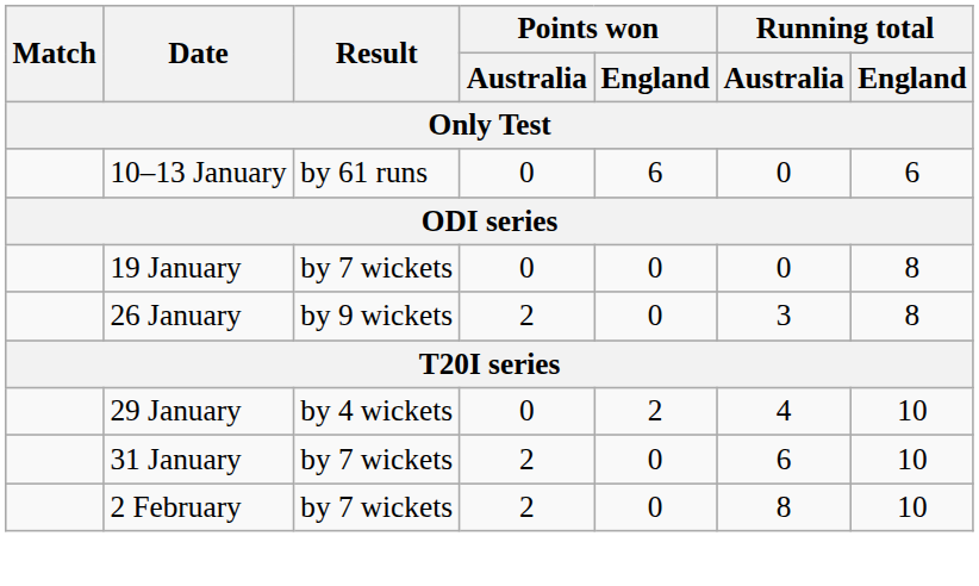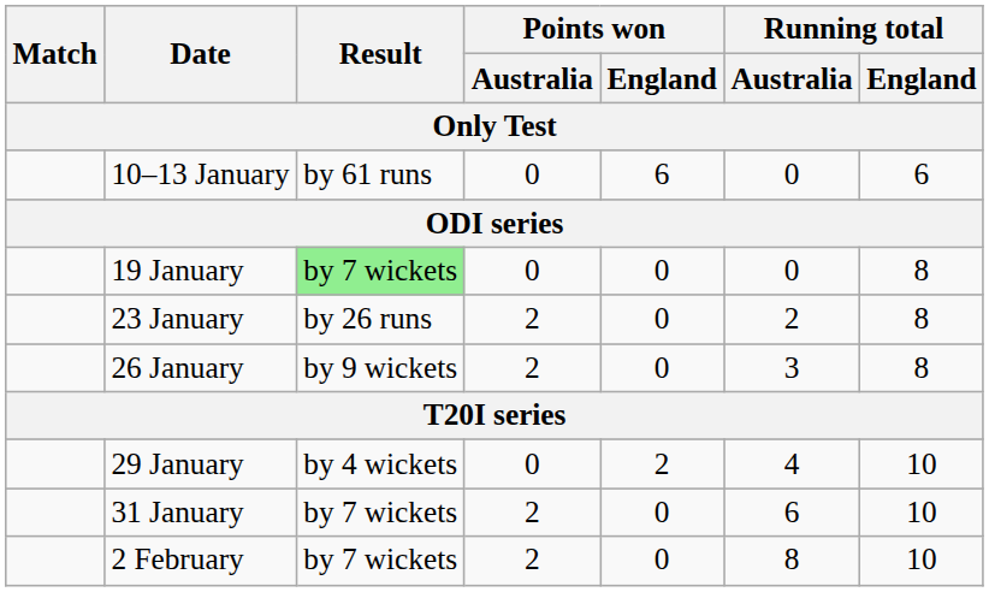 <table class="wikitable" style="text-align:center;">
 <tr>
 <th rowspan="2">Match</th>
 <th rowspan="2">Date</th>
 <th rowspan="2">Result</th>
 <th colspan="2">Points won</th>
 <th colspan="2">Running total</th>
 </tr>
 <tr>
 <th>Australia</th>
 <th>England</th>
 <th>Australia</th>
 <th>England</th>
 </tr>
 <tr>
 <th colspan="7">Only Test</th>
 </tr>
 <tr>
 <td style="text-align:left"></td>
 <td style="text-align:left">10–13 January</td>
 <td style="text-align:left"> by 61 runs</td>
 <td>0</td>
 <td>6</td>
 <td>0</td>
 <td>6</td>
 </tr>
 <tr>
 <th colspan="7">ODI series</th>
 </tr>
 <tr>
 <td style="text-align:left"></td>
 <td style="text-align:left">19 January</td>
-<td style="text-align:left"> by 7 wickets</td>
+<td style="background: lightgreen; text-align:left"> by 7 wickets</td>
 <td>0</td>
 <td>0</td>
 <td>0</td>
+<td>8</td>
+</tr>
+<tr>
+<td style="text-align:left"></td>
+<td style="text-align:left">23 January</td>
+<td style="text-align:left"> by 26 runs</td>
+<td>2</td>
+<td>0</td>
+<td>2</td>
 <td>8</td>
 </tr>
 <tr>
 <td style="text-align:left"></td>
 <td style="text-align:left">26 January</td>
 <td style="text-align:left"> by 9 wickets</td>
 <td>2</td>
 <td>0</td>
 <td>3</td>
 <td>8</td>
 </tr>
 <tr>
 <th colspan="7">T20I series</th>
 </tr>
 <tr>
 <td style="text-align:left"></td>
 <td style="text-align:left">29 January</td>
 <td style="text-align:left"> by 4 wickets</td>
 <td>0</td>
 <td>2</td>
 <td>4</td>
 <td>10</td>
 </tr>
 <tr>
 <td style="text-align:left"></td>
 <td style="text-align:left">31 January</td>
 <td style="text-align:left"> by 7 wickets</td>
 <td>2</td>
 <td>0</td>
 <td>6</td>
 <td>10</td>
 </tr>
 <tr>
 <td style="text-align:left"></td>
 <td style="text-align:left">2 February</td>
 <td style="text-align:left"> by 7 wickets</td>
 <td>2</td>
 <td>0</td>
 <td>8</td>
 <td>10</td>
 </tr>
 </table>
